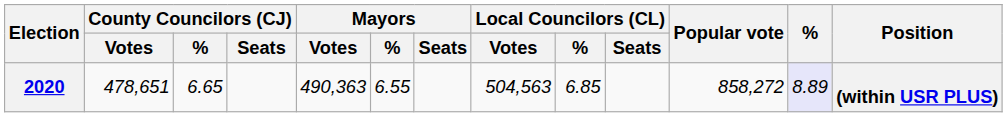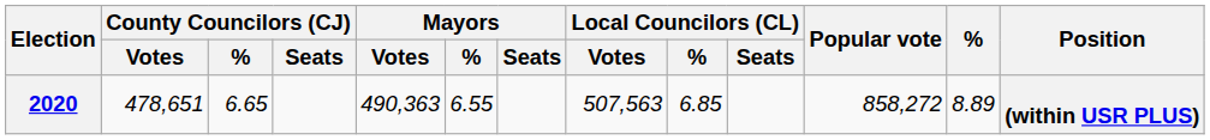 <table class="wikitable" style="text-align: right;">
 <tr>
 <th rowspan="2">Election</th>
 <th colspan="3">County Councilors (CJ)</th>
 <th colspan="3">Mayors</th>
 <th colspan="3">Local Councilors (CL)</th>
 <th rowspan="2">Popular vote</th>
 <th rowspan="2">%</th>
 <th rowspan="2">Position</th>
 </tr>
 <tr>
 <th>Votes</th>
 <th>%</th>
 <th>Seats</th>
 <th>Votes</th>
 <th>%</th>
 <th>Seats</th>
 <th>Votes</th>
 <th>%</th>
 <th>Seats</th>
 </tr>
 <tr>
 <th><a href='#'>2020</a></th>
 <td><em>478,651</em></td>
 <td><em>6.65</em></td>
 <td></td>
 <td><em>490,363</em></td>
 <td><em>6.55</em></td>
 <td></td>
-<td><em>504,563</em></td>
+<td><em>507,563</em></td>
 <td><em>6.85</em></td>
 <td></td>
 <td><em>858,272</em></td>
-<td style="background: lavender;"><em>8.89</em></td>
+<td><em>8.89</em></td>
 <th style="text-align: center;"> <br> (within <a href='#'>USR PLUS</a>)</th>
 </tr>
 </table>
